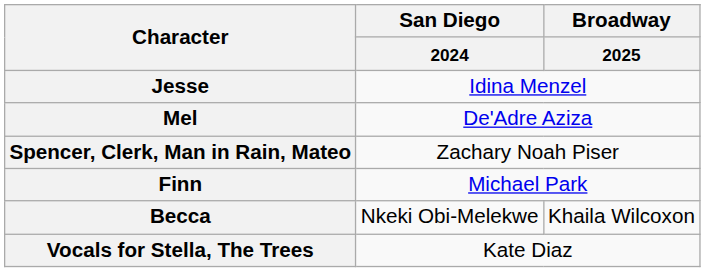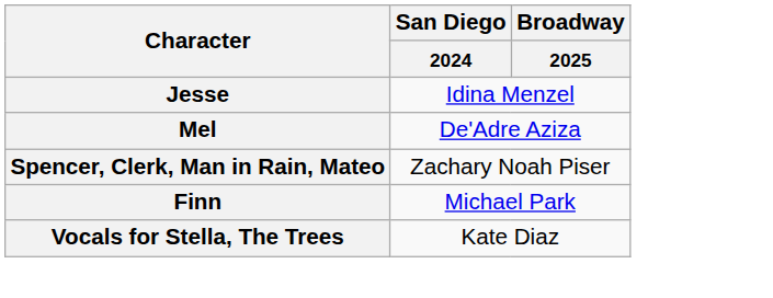 <table class="wikitable" style="width:1000;">
 <tr>
 <th rowspan="2">Character</th>
 <th>San Diego</th>
 <th>Broadway</th>
 </tr>
 <tr>
 <th><small>2024</small></th>
 <th><small>2025</small></th>
 </tr>
 <tr>
 <th>Jesse</th>
 <td colspan="2" style="text-align:center;"><a href='#'>Idina Menzel</a></td>
 </tr>
 <tr>
 <th>Mel</th>
 <td colspan="2" style="text-align:center;"><a href='#'>De'Adre Aziza</a></td>
 </tr>
 <tr>
 <th>Spencer, Clerk, Man in Rain, Mateo</th>
 <td colspan="2" style="text-align:center;">Zachary Noah Piser</td>
 </tr>
 <tr>
 <th>Finn</th>
 <td colspan="2" style="text-align:center;"><a href='#'>Michael Park</a></td>
 </tr>
 <tr>
-<th>Becca</th>
-<td style="text-align:center;">Nkeki Obi-Melekwe</td>
-<td style="text-align:center;">Khaila Wilcoxon</td>
-</tr>
-<tr>
 <th>Vocals for Stella, The Trees</th>
 <td colspan="2" style="text-align:center;">Kate Diaz</td>
 </tr>
 </table>
